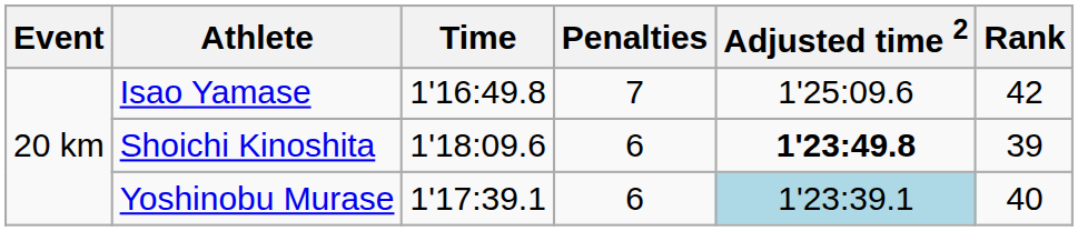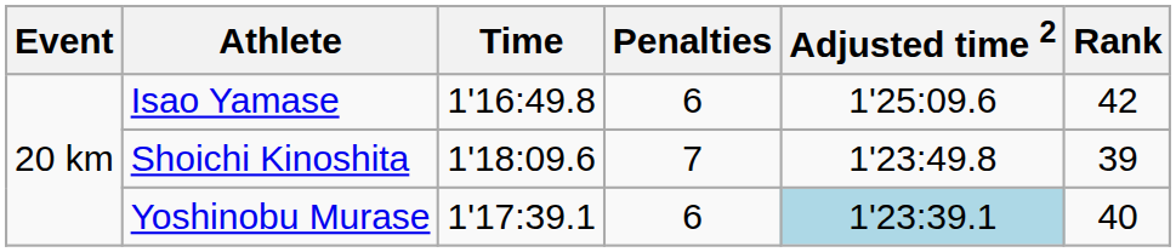 <table class="wikitable" style="font-size:90%">
 <tr>
 <th>Event</th>
 <th>Athlete</th>
 <th>Time</th>
 <th>Penalties</th>
 <th>Adjusted time <sup>2</sup></th>
 <th>Rank</th>
 </tr>
 <tr>
 <td rowspan="3">20 km</td>
 <td><a href='#'>Isao Yamase</a></td>
 <td align="center">1'16:49.8</td>
-<td align="center">7</td>
+<td align="center">6</td>
 <td align="center">1'25:09.6</td>
 <td align="center">42</td>
 </tr>
 <tr>
 <td><a href='#'>Shoichi Kinoshita</a></td>
 <td align="center">1'18:09.6</td>
-<td align="center">6</td>
-<td align="center"><strong>1'23:49.8</strong></td>
+<td align="center">7</td>
+<td align="center">1'23:49.8</td>
 <td align="center">39</td>
 </tr>
 <tr>
 <td><a href='#'>Yoshinobu Murase</a></td>
 <td align="center">1'17:39.1</td>
 <td align="center">6</td>
 <td align="center" style="background: lightblue;">1'23:39.1</td>
 <td align="center">40</td>
 </tr>
 </table>
